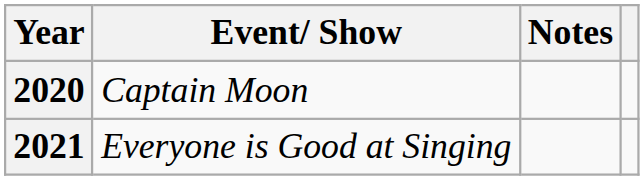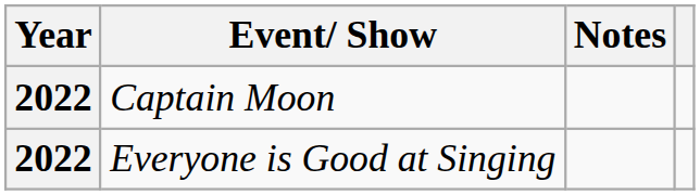 <table class="wikitable sortable plainrowheaders">
 <tr>
 <th scope="col">Year</th>
 <th scope="col">Event/ Show</th>
 <th scope="col">Notes</th>
 <th scope="col" class="unsortable"></th>
 </tr>
 <tr>
-<th scope="row">2020</th>
+<th scope="row">2022</th>
 <td><em>Captain Moon</em></td>
 <td></td>
 <td></td>
 </tr>
 <tr>
-<th scope="row">2021</th>
+<th scope="row">2022</th>
 <td><em>Everyone is Good at Singing</em></td>
 <td></td>
 <td></td>
 </tr>
 </table>
